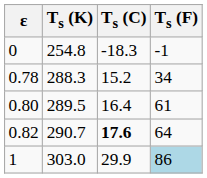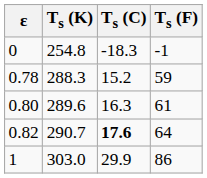 <table class="wikitable">
 <tr>
 <th>ε</th>
 <th>T<sub>s</sub> (K)</th>
 <th>T<sub>s</sub> (C)</th>
 <th>T<sub>s</sub> (F)</th>
 </tr>
 <tr>
 <td>0</td>
 <td>254.8</td>
 <td>-18.3</td>
 <td>-1</td>
 </tr>
 <tr>
 <td>0.78</td>
 <td>288.3</td>
 <td>15.2</td>
-<td>34</td>
+<td>59</td>
 </tr>
 <tr>
 <td>0.80</td>
-<td>289.5</td>
-<td>16.4</td>
+<td>289.6</td>
+<td>16.3</td>
 <td>61</td>
 </tr>
 <tr>
 <td>0.82</td>
 <td>290.7</td>
 <td><strong>17.6</strong></td>
 <td>64</td>
 </tr>
 <tr>
 <td>1</td>
 <td>303.0</td>
 <td>29.9</td>
-<td style="background: lightblue;">86</td>
+<td>86</td>
 </tr>
 </table>
